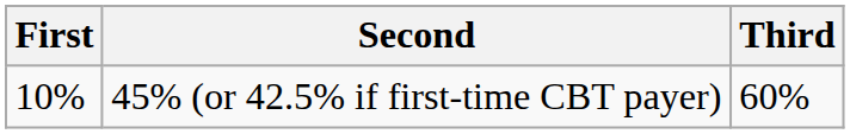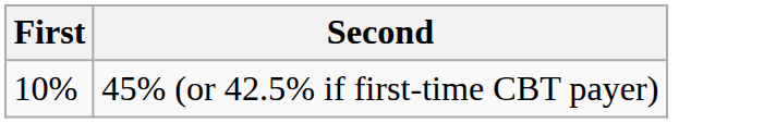 <table class="wikitable">
 <tr>
 <th>First</th>
 <th>Second</th>
-<th>Third</th>
 </tr>
 <tr>
 <td>10%</td>
 <td>45% (or 42.5% if first-time CBT payer)</td>
-<td>60%</td>
 </tr>
 </table>
